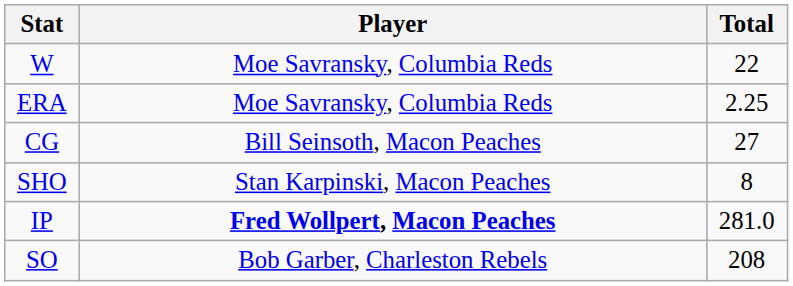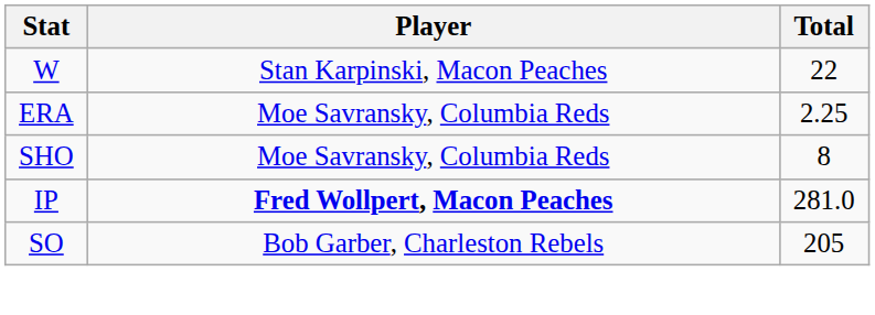 <table class="wikitable" width="40%" style="text-align:center;">
 <tr>
 <th width="5%">Stat</th>
 <th width="60%">Player</th>
 <th width="5%">Total</th>
 </tr>
 <tr>
 <td><a href='#'>W</a></td>
-<td><a href='#'>Moe Savransky</a>, <a href='#'>Columbia Reds</a></td>
+<td><a href='#'>Stan Karpinski</a>, <a href='#'>Macon Peaches</a></td>
 <td>22</td>
 </tr>
 <tr>
 <td><a href='#'>ERA</a></td>
 <td><a href='#'>Moe Savransky</a>, <a href='#'>Columbia Reds</a></td>
 <td>2.25</td>
 </tr>
 <tr>
-<td><a href='#'>CG</a></td>
-<td><a href='#'>Bill Seinsoth</a>, <a href='#'>Macon Peaches</a></td>
-<td>27</td>
-</tr>
-<tr>
 <td><a href='#'>SHO</a></td>
-<td><a href='#'>Stan Karpinski</a>, <a href='#'>Macon Peaches</a></td>
+<td><a href='#'>Moe Savransky</a>, <a href='#'>Columbia Reds</a></td>
 <td>8</td>
 </tr>
 <tr>
 <td><a href='#'>IP</a></td>
 <td><strong><a href='#'>Fred Wollpert</a>, <a href='#'>Macon Peaches</a></strong></td>
 <td>281.0</td>
 </tr>
 <tr>
 <td><a href='#'>SO</a></td>
 <td><a href='#'>Bob Garber</a>, <a href='#'>Charleston Rebels</a></td>
-<td>208</td>
+<td>205</td>
 </tr>
 </table>
